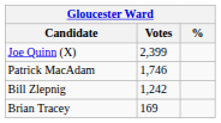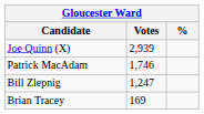 <table class="wikitable">
 <tr>
 <th colspan="3"><a href='#'>Gloucester Ward</a></th>
 </tr>
 <tr>
 <th style="width: 170px">Candidate</th>
 <th style="width: 50px">Votes</th>
 <th style="width: 40px">%</th>
 </tr>
 <tr>
 <td><a href='#'>Joe Quinn</a> (X)</td>
-<td>2,399</td>
+<td>2,939</td>
 <td></td>
 </tr>
 <tr>
 <td>Patrick MacAdam</td>
 <td>1,746</td>
 <td></td>
 </tr>
 <tr>
 <td>Bill Zlepnig</td>
-<td>1,242</td>
+<td>1,247</td>
 <td></td>
 </tr>
 <tr>
 <td>Brian Tracey</td>
 <td>169</td>
 <td></td>
 </tr>
 </table>
